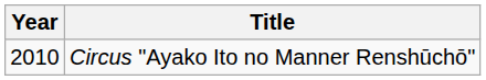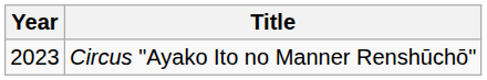 <table class="wikitable">
 <tr>
 <th>Year</th>
 <th>Title</th>
 </tr>
 <tr>
-<td>2010</td>
+<td>2023</td>
 <td><em>Circus</em> "Ayako Ito no Manner Renshūchō"</td>
 </tr>
 </table>
